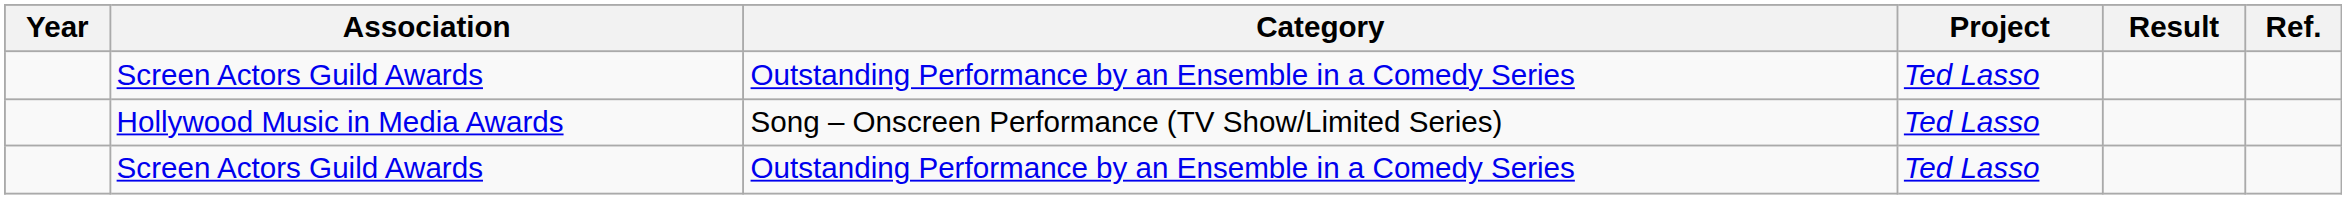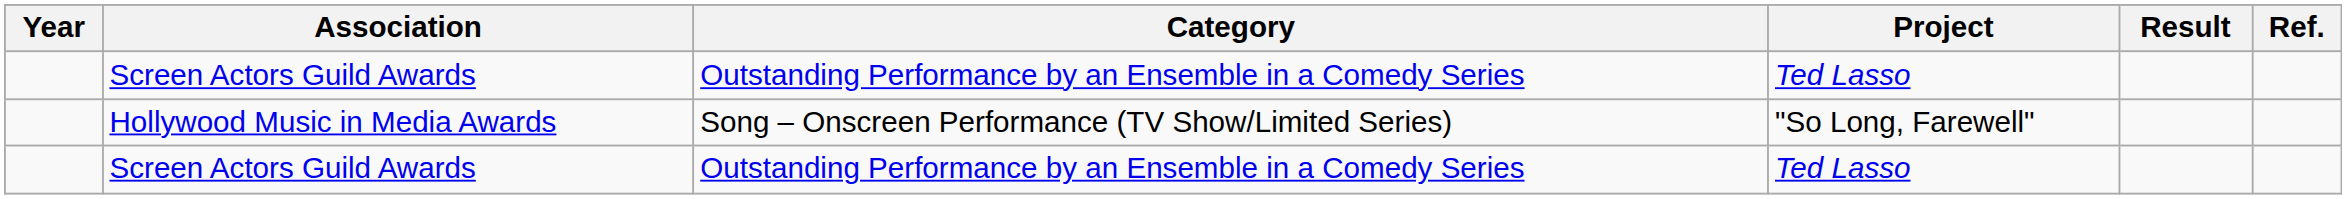 <table class="wikitable" width="100%">
 <tr>
 <th>Year</th>
 <th>Association</th>
 <th>Category</th>
 <th>Project</th>
 <th>Result</th>
 <th>Ref.</th>
 </tr>
 <tr>
 <td></td>
 <td><a href='#'>Screen Actors Guild Awards</a></td>
 <td><a href='#'>Outstanding Performance by an Ensemble in a Comedy Series</a></td>
 <td><em><a href='#'>Ted Lasso</a></em></td>
 <td></td>
 <td align="center"></td>
 </tr>
 <tr>
 <td></td>
 <td><a href='#'>Hollywood Music in Media Awards</a></td>
 <td>Song – Onscreen Performance (TV Show/Limited Series)</td>
-<td><em><a href='#'>Ted Lasso</a></em></td>
+<td>"So Long, Farewell" </td>
 <td></td>
 <td align="center"></td>
 </tr>
 <tr>
 <td></td>
 <td><a href='#'>Screen Actors Guild Awards</a></td>
 <td><a href='#'>Outstanding Performance by an Ensemble in a Comedy Series</a></td>
 <td><em><a href='#'>Ted Lasso</a></em></td>
 <td></td>
 <td align="center"></td>
 </tr>
 </table>
